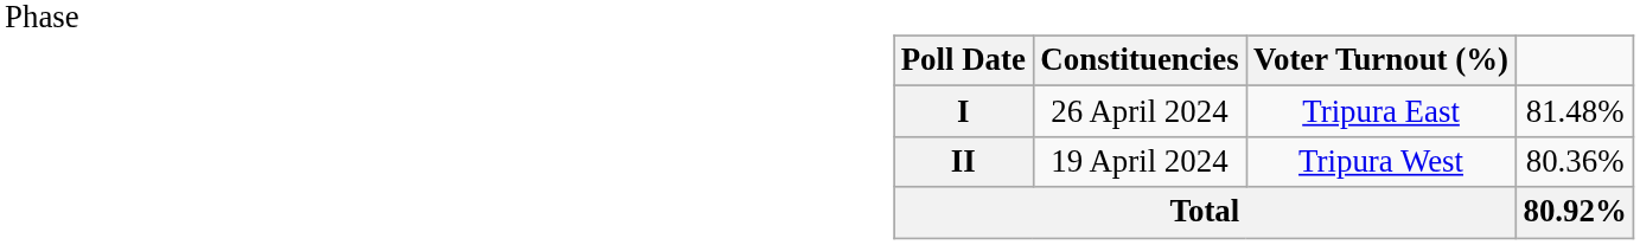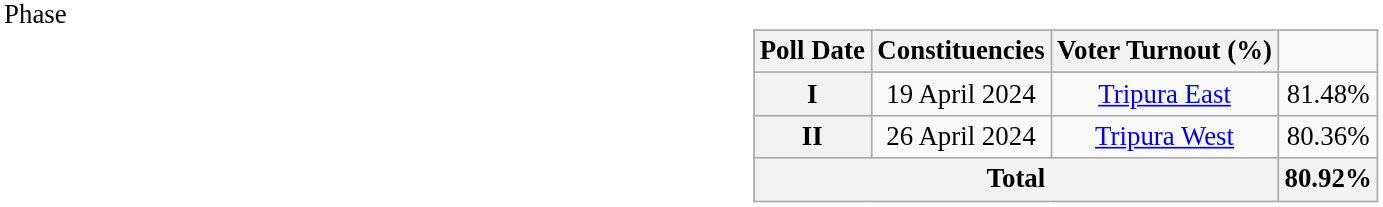 <table class="wikitable"style="text-align:center;margin:auto;>
 <tr>
 <th>Phase</th>
 <th>Poll Date</th>
 <th>Constituencies</th>
 <th>Voter Turnout (%)</th>
 </tr>
 <tr>
 <th>I</th>
-<td>26 April 2024</td>
+<td>19 April 2024</td>
 <td><a href='#'>Tripura East</a></td>
 <td>81.48%</td>
 </tr>
 <tr>
 <th>II</th>
-<td>19 April 2024</td>
+<td>26 April 2024</td>
 <td><a href='#'>Tripura West</a></td>
 <td>80.36%</td>
 </tr>
 <tr>
 <th colspan="3">Total</th>
 <th>80.92%</th>
 </tr>
 </table>
